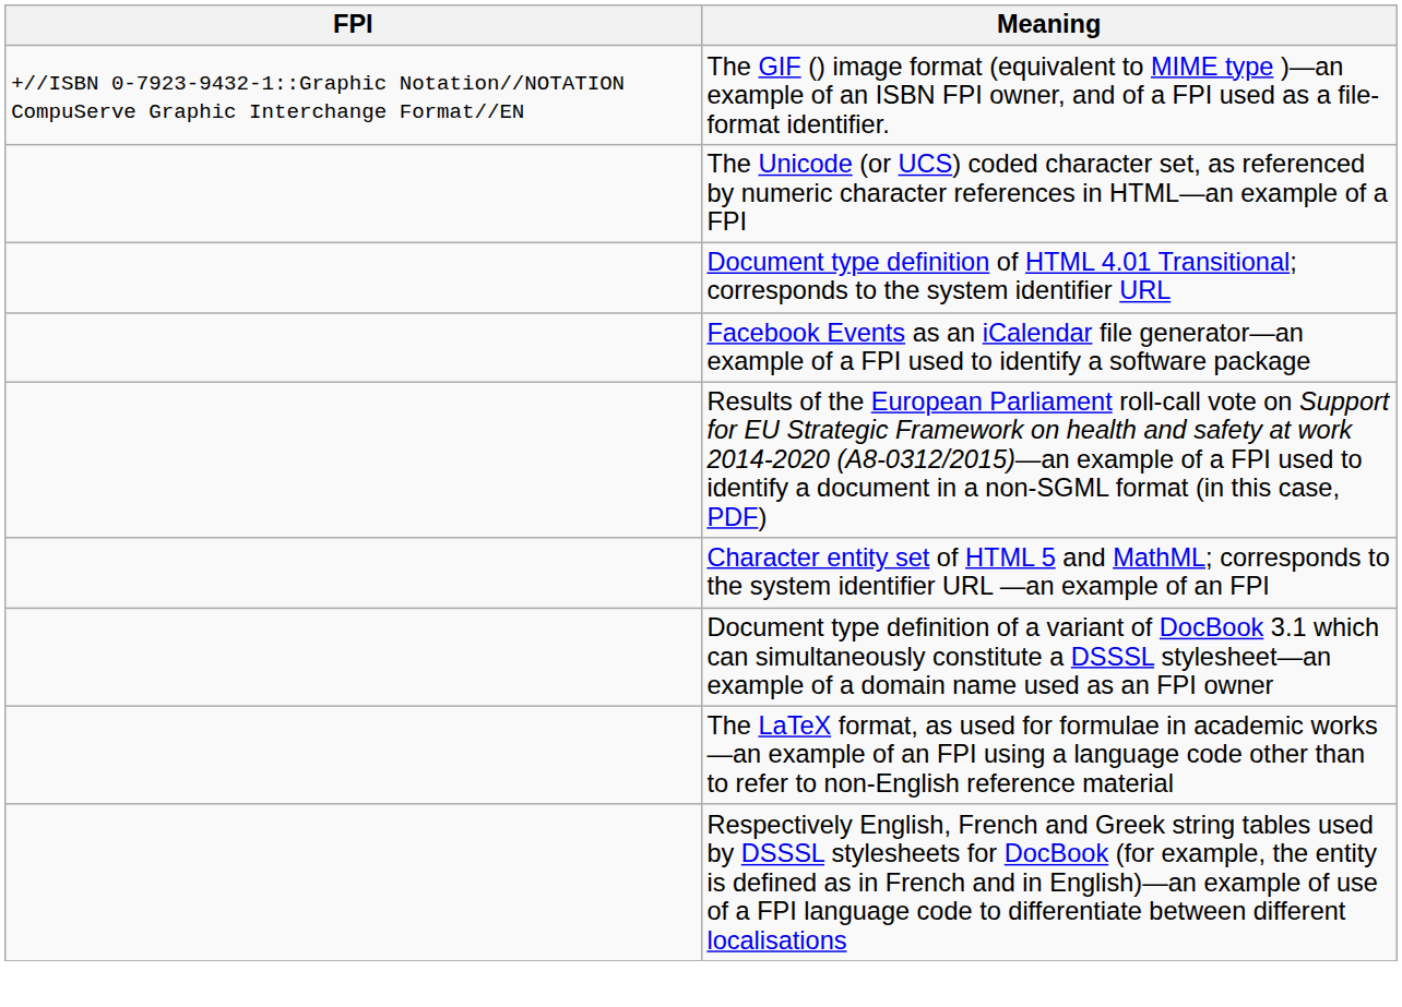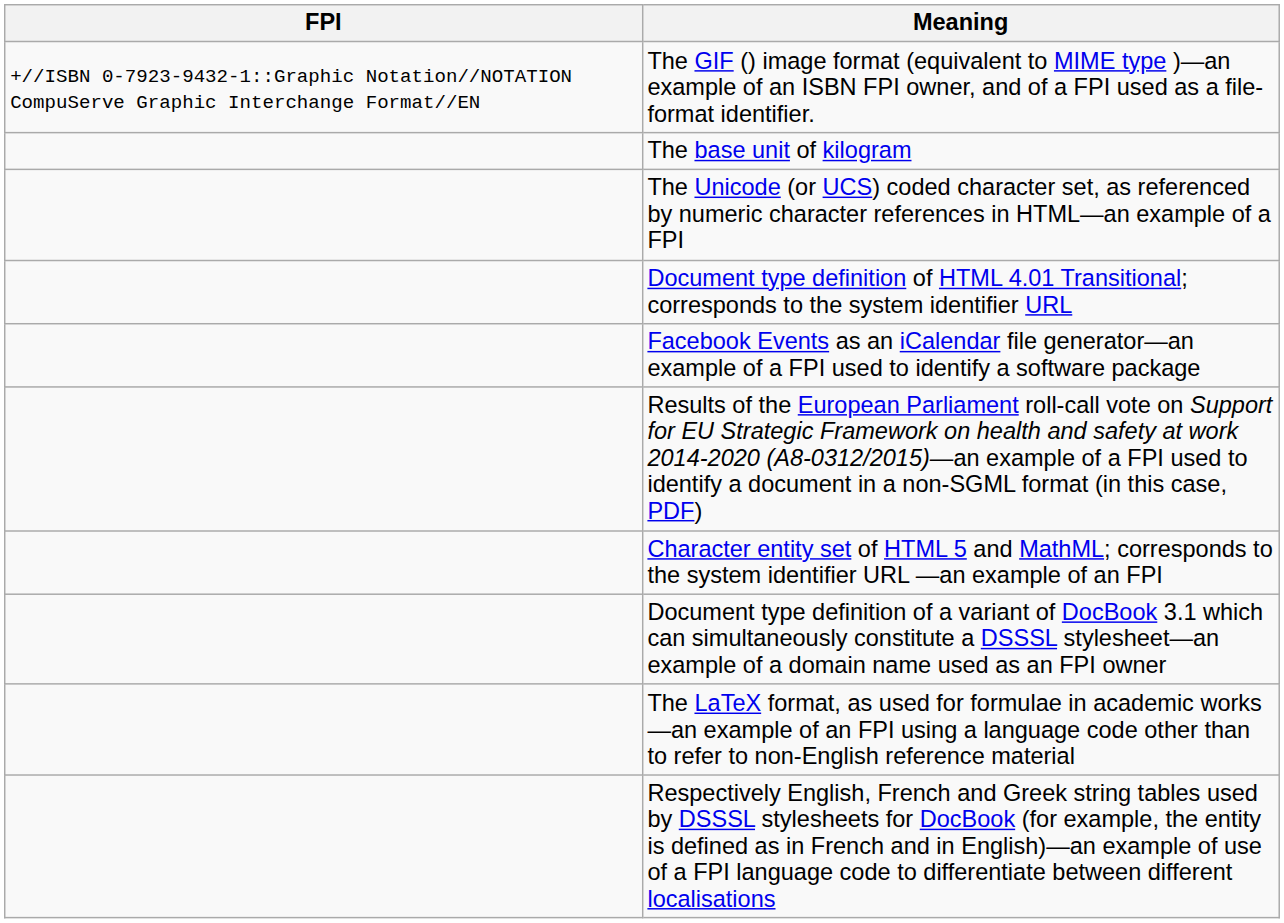 <table class="wikitable">
 <tr>
 <th style="width: 50%">FPI</th>
 <th style="width: 50%">Meaning</th>
 </tr>
 <tr>
 <td><code>+//ISBN 0-7923-9432-1::Graphic Notation//NOTATION CompuServe Graphic Interchange Format//EN</code></td>
 <td>The <a href='#'>GIF</a> () image format (equivalent to <a href='#'>MIME type</a> )—an example of an ISBN FPI owner, and of a  FPI used as a file-format identifier.</td>
+</tr>
+<tr>
+<td></td>
+<td>The <em></em> <a href='#'>base unit</a> of <a href='#'>kilogram</a></td>
 </tr>
 <tr>
 <td></td>
 <td>The <a href='#'>Unicode</a> (or <a href='#'>UCS</a>) coded character set, as referenced by numeric character references in HTML—an example of a  FPI</td>
 </tr>
 <tr>
 <td></td>
 <td><a href='#'>Document type definition</a> of <a href='#'>HTML 4.01 Transitional</a>; corresponds to the system identifier <a href='#'>URL</a> </td>
 </tr>
 <tr>
 <td></td>
 <td><a href='#'>Facebook Events</a> as an <a href='#'>iCalendar</a> file generator—an example of a  FPI used to identify a software package</td>
 </tr>
 <tr>
 <td></td>
 <td>Results of the <a href='#'>European Parliament</a> roll-call vote on <em>Support for EU Strategic Framework on health and safety at work 2014-2020 (A8-0312/2015)</em>—an example of a  FPI used to identify a document in a non-SGML format (in this case, <a href='#'>PDF</a>)</td>
 </tr>
 <tr>
 <td></td>
 <td><a href='#'>Character entity set</a> of <a href='#'>HTML 5</a> and <a href='#'>MathML</a>; corresponds to the system identifier URL —an example of an  FPI</td>
 </tr>
 <tr>
 <td></td>
 <td>Document type definition of a variant of <a href='#'>DocBook</a> 3.1 which can simultaneously constitute a <a href='#'>DSSSL</a> stylesheet—an example of a domain name used as an FPI owner</td>
 </tr>
 <tr>
 <td></td>
 <td>The <a href='#'>LaTeX</a> format, as used for formulae in academic works—an example of an FPI using a language code other than  to refer to non-English reference material</td>
 </tr>
 <tr>
 <td></td>
 <td>Respectively English, French and Greek string tables used by <a href='#'>DSSSL</a> stylesheets for <a href='#'>DocBook</a> (for example, the entity  is defined as  in French and  in English)—an example of use of a FPI language code to differentiate between different <a href='#'>localisations</a></td>
 </tr>
 </table>
